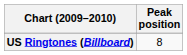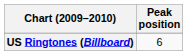 <table class="wikitable sortable plainrowheaders" style="text-align:center">
 <tr>
 <th scope="col">Chart (2009–2010)</th>
 <th scope="col">Peak<br>position</th>
 </tr>
 <tr>
 </tr>
 <tr>
 </tr>
 <tr>
 </tr>
 <tr>
 </tr>
 <tr>
 </tr>
 <tr>
 </tr>
 <tr>
 </tr>
 <tr>
 </tr>
 <tr>
 </tr>
 <tr>
 </tr>
 <tr>
 </tr>
 <tr>
 </tr>
 <tr>
 <th scope="row">US <a href='#'>Ringtones</a> (<a href='#'><em>Billboard</em></a>)</th>
-<td>8</td>
+<td>6</td>
 </tr>
 </table>
